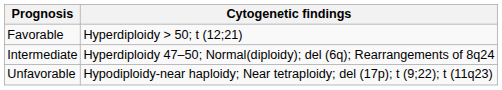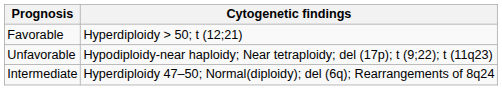 <table class="wikitable">
 <tr>
 <th>Prognosis</th>
 <th>Cytogenetic findings</th>
 </tr>
 <tr>
 <td>Favorable</td>
 <td>Hyperdiploidy > 50; t (12;21)</td>
 </tr>
 <tr>
+<td>Unfavorable</td>
+<td>Hypodiploidy-near haploidy; Near tetraploidy; del (17p); t (9;22); t (11q23)</td>
+</tr>
+<tr>
 <td>Intermediate</td>
 <td>Hyperdiploidy 47–50; Normal(diploidy); del (6q); Rearrangements of 8q24</td>
 </tr>
-<tr>
-<td>Unfavorable</td>
-<td>Hypodiploidy-near haploidy; Near tetraploidy; del (17p); t (9;22); t (11q23)</td>
-</tr>
 </table>
